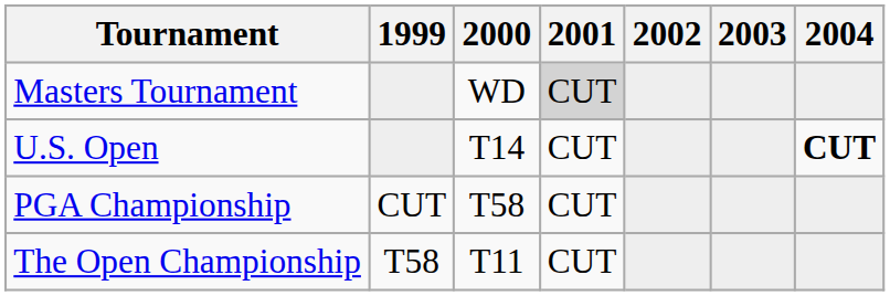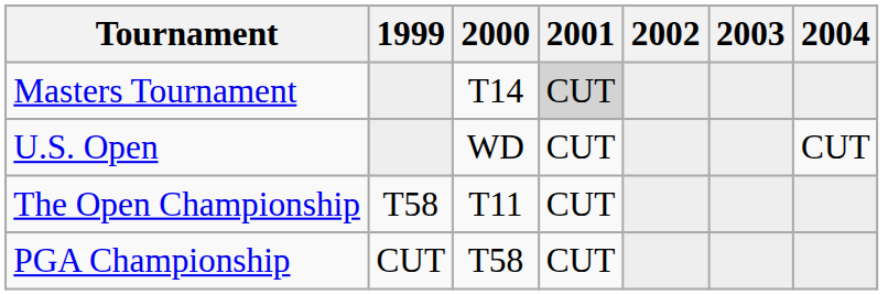 <table class="wikitable" style="font-size:95%;text-align:center;">
 <tr>
 <th>Tournament</th>
 <th>1999</th>
 <th>2000</th>
 <th>2001</th>
 <th>2002</th>
 <th>2003</th>
 <th>2004</th>
 </tr>
 <tr>
 <td align=left><a href='#'>Masters Tournament</a></td>
 <td style="background:#eeeeee;"></td>
-<td>WD</td>
+<td>T14</td>
 <td style="background: lightgrey;">CUT</td>
 <td style="background:#eeeeee;"></td>
 <td style="background:#eeeeee;"></td>
 <td style="background:#eeeeee;"></td>
 </tr>
 <tr>
 <td align=left><a href='#'>U.S. Open</a></td>
 <td style="background:#eeeeee;"></td>
-<td>T14</td>
+<td>WD</td>
 <td>CUT</td>
 <td style="background:#eeeeee;"></td>
 <td style="background:#eeeeee;"></td>
-<td><strong>CUT</strong></td>
+<td>CUT</td>
+</tr>
+<tr>
+<td align=left><a href='#'>The Open Championship</a></td>
+<td>T58</td>
+<td>T11</td>
+<td>CUT</td>
+<td style="background:#eeeeee;"></td>
+<td style="background:#eeeeee;"></td>
+<td style="background:#eeeeee;"></td>
 </tr>
 <tr>
 <td align=left><a href='#'>PGA Championship</a></td>
 <td>CUT</td>
 <td>T58</td>
 <td>CUT</td>
 <td style="background:#eeeeee;"></td>
 <td style="background:#eeeeee;"></td>
 <td style="background:#eeeeee;"></td>
 </tr>
-<tr>
-<td align=left><a href='#'>The Open Championship</a></td>
-<td>T58</td>
-<td>T11</td>
-<td>CUT</td>
-<td style="background:#eeeeee;"></td>
-<td style="background:#eeeeee;"></td>
-<td style="background:#eeeeee;"></td>
-</tr>
 </table>
